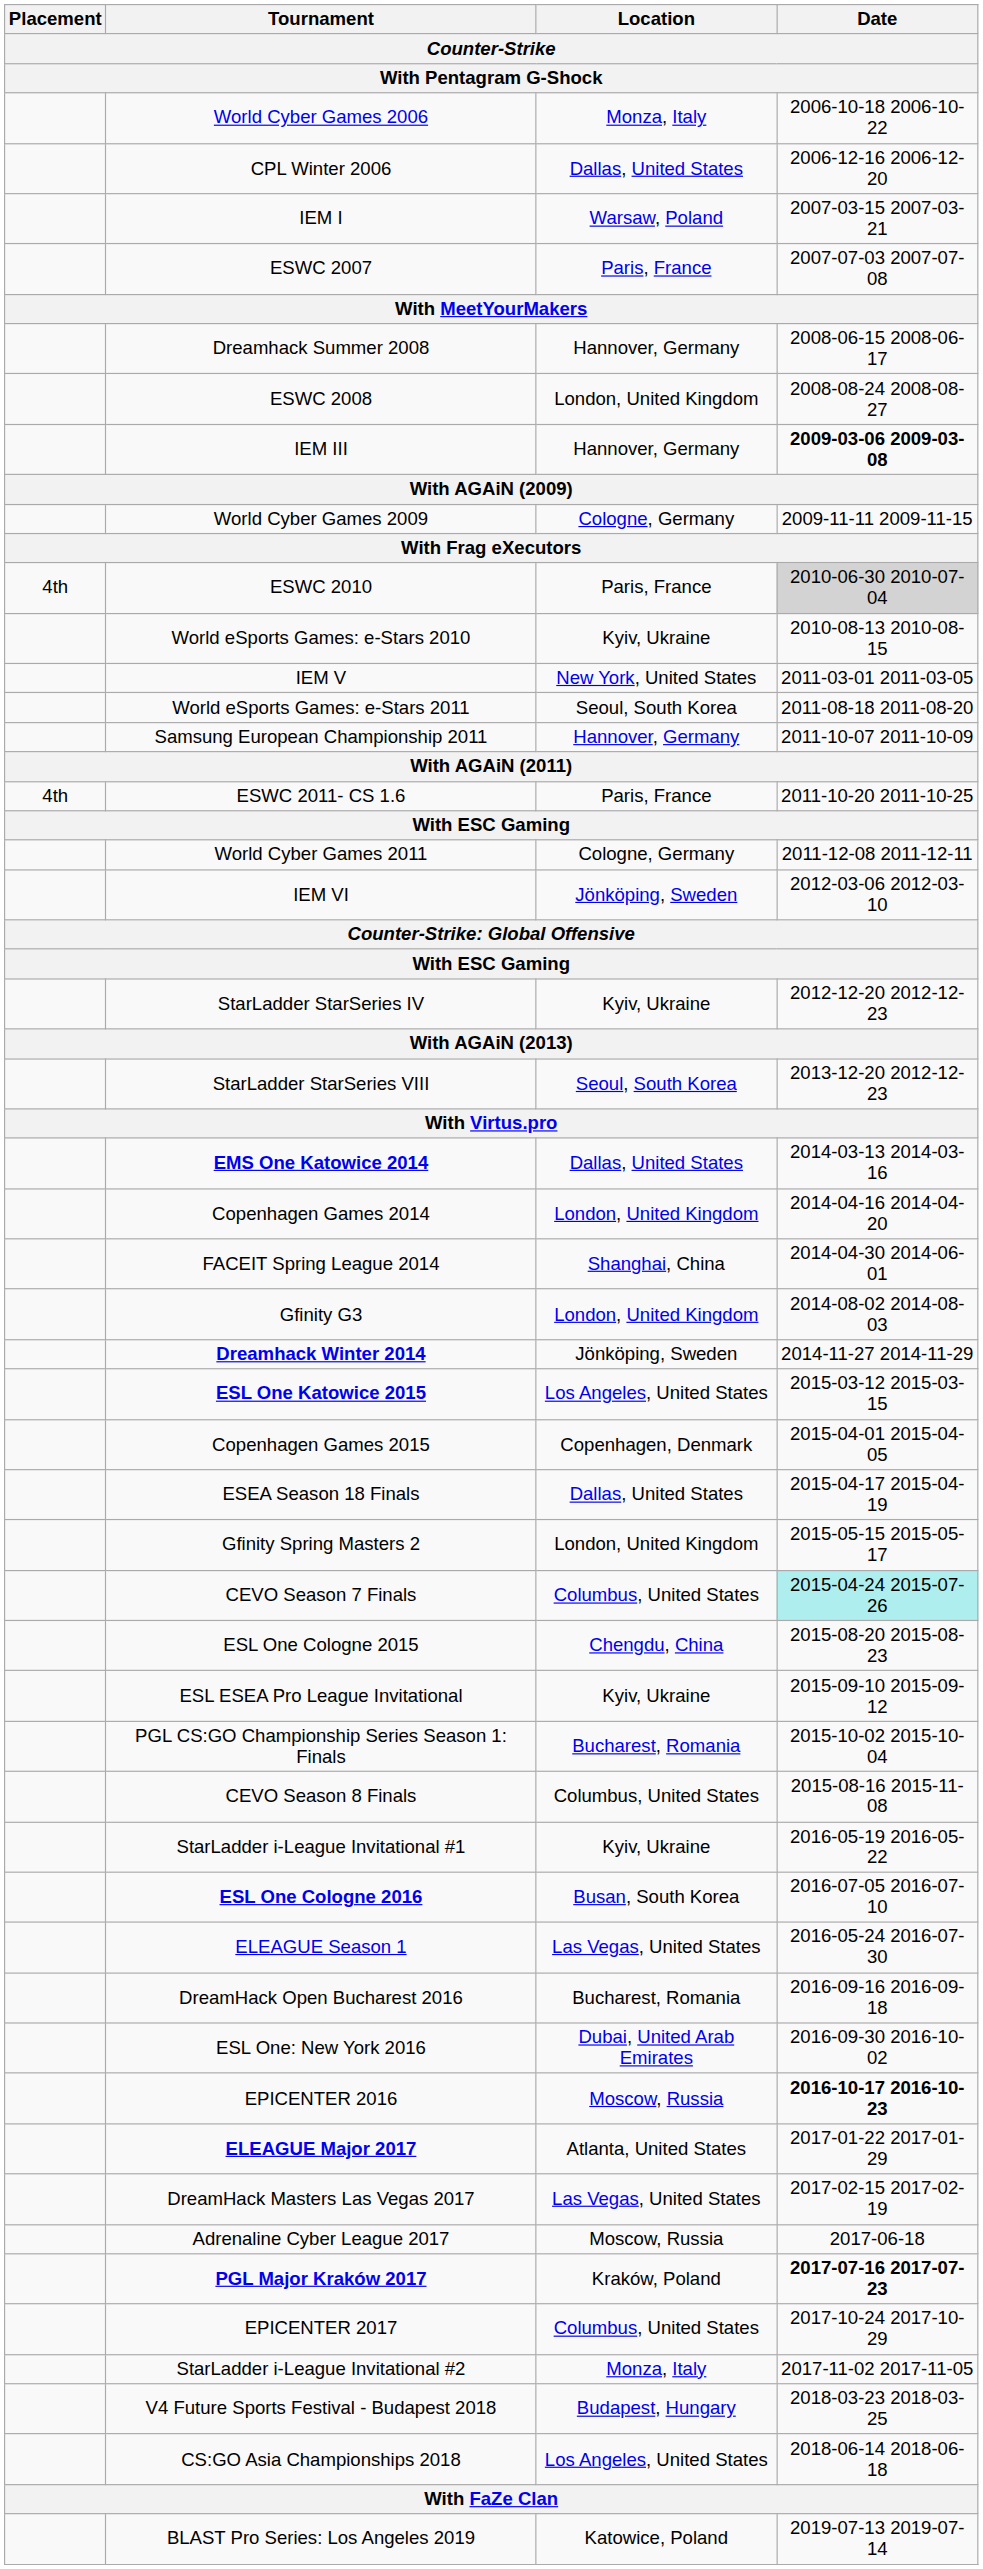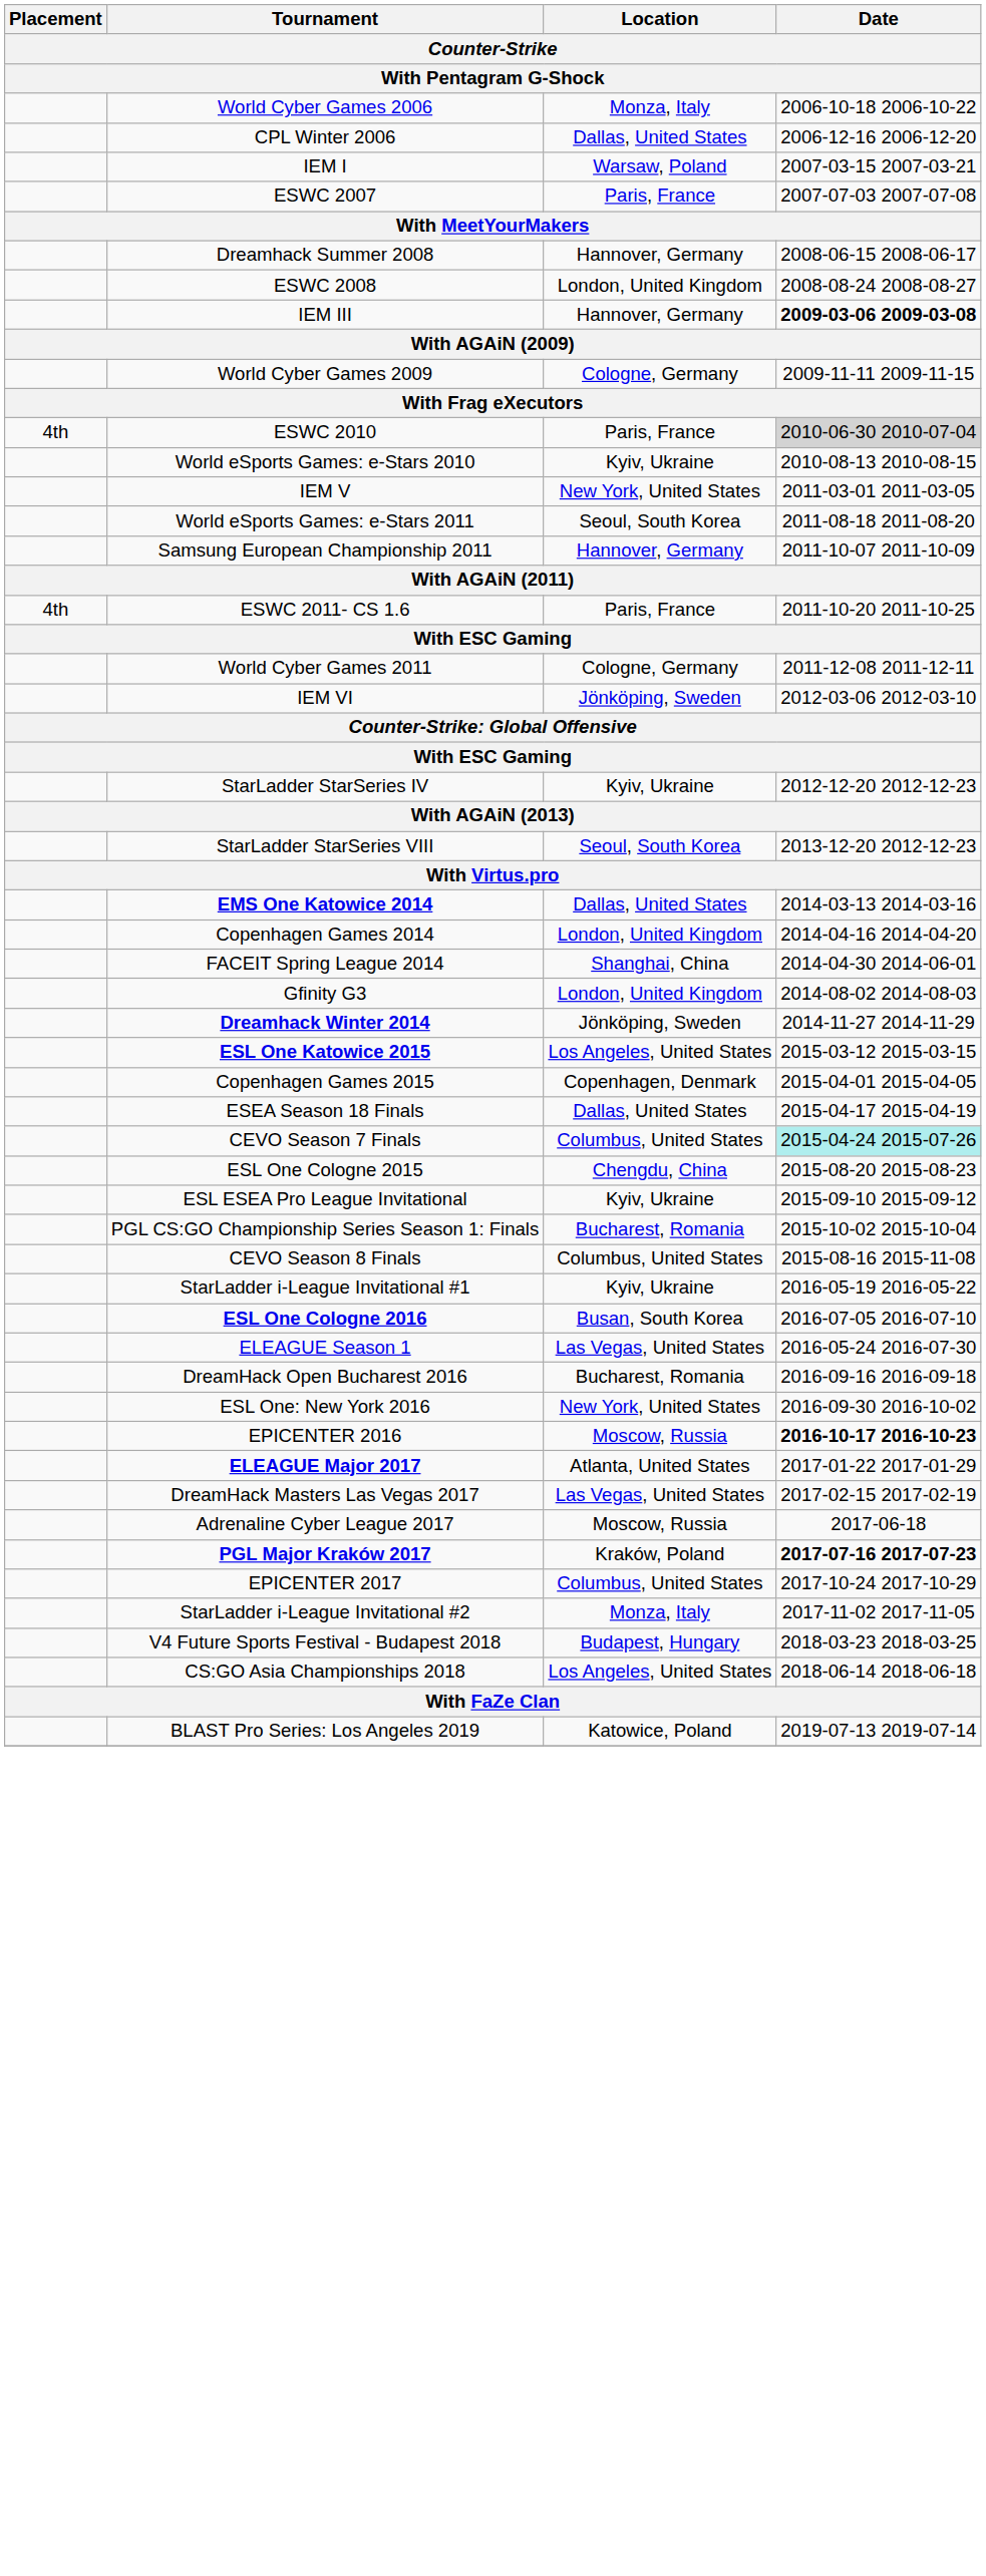 <table class="wikitable" width="840"style="text-align:center">
 <tr>
 <th>Placement</th>
 <th>Tournament</th>
 <th>Location</th>
 <th>Date</th>
 </tr>
 <tr>
 <th colspan="4"><em>Counter-Strike</em></th>
 </tr>
 <tr>
 <th colspan="4">With Pentagram G-Shock</th>
 </tr>
 <tr>
 <td></td>
 <td><a href='#'>World Cyber Games 2006</a></td>
 <td><a href='#'>Monza</a>, <a href='#'>Italy</a></td>
 <td>2006-10-18  2006-10-22</td>
 </tr>
 <tr>
 <td></td>
 <td>CPL Winter 2006</td>
 <td><a href='#'>Dallas</a>, <a href='#'>United States</a></td>
 <td>2006-12-16  2006-12-20</td>
 </tr>
 <tr>
 <td></td>
 <td>IEM I</td>
 <td><a href='#'>Warsaw</a>, <a href='#'>Poland</a></td>
 <td>2007-03-15  2007-03-21</td>
 </tr>
 <tr>
 <td></td>
 <td>ESWC 2007</td>
 <td><a href='#'>Paris</a>, <a href='#'>France</a></td>
 <td>2007-07-03  2007-07-08</td>
 </tr>
 <tr>
 <th colspan="4">With <a href='#'>MeetYourMakers</a></th>
 </tr>
 <tr>
 <td></td>
 <td>Dreamhack Summer 2008</td>
 <td>Hannover, Germany</td>
 <td>2008-06-15  2008-06-17</td>
 </tr>
 <tr>
 <td></td>
 <td>ESWC 2008</td>
 <td>London, United Kingdom</td>
 <td>2008-08-24  2008-08-27</td>
 </tr>
 <tr>
 <td></td>
 <td>IEM III</td>
 <td>Hannover, Germany</td>
 <td><strong>2009-03-06  2009-03-08</strong></td>
 </tr>
 <tr>
 <th colspan="4">With AGAiN (2009)</th>
 </tr>
 <tr>
 <td></td>
 <td>World Cyber Games 2009</td>
 <td><a href='#'>Cologne</a>, Germany</td>
 <td>2009-11-11  2009-11-15</td>
 </tr>
 <tr>
 <th colspan="4">With Frag eXecutors</th>
 </tr>
 <tr>
 <td>4th</td>
 <td>ESWC 2010</td>
 <td>Paris, France</td>
 <td style="background: lightgrey;">2010-06-30  2010-07-04</td>
 </tr>
 <tr>
 <td></td>
 <td>World eSports Games: e-Stars 2010</td>
 <td>Kyiv, Ukraine</td>
 <td>2010-08-13  2010-08-15</td>
 </tr>
 <tr>
 <td></td>
 <td>IEM V</td>
 <td><a href='#'>New York</a>, United States</td>
 <td>2011-03-01  2011-03-05</td>
 </tr>
 <tr>
 <td></td>
 <td>World eSports Games: e-Stars 2011</td>
 <td>Seoul, South Korea</td>
 <td>2011-08-18  2011-08-20</td>
 </tr>
 <tr>
 <td></td>
 <td>Samsung European Championship 2011</td>
 <td><a href='#'>Hannover</a>, <a href='#'>Germany</a></td>
 <td>2011-10-07  2011-10-09</td>
 </tr>
 <tr>
 <th colspan="4">With AGAiN (2011)</th>
 </tr>
 <tr>
 <td>4th</td>
 <td>ESWC 2011- CS 1.6</td>
 <td>Paris, France</td>
 <td>2011-10-20  2011-10-25</td>
 </tr>
 <tr>
 <th colspan="4">With ESC Gaming</th>
 </tr>
 <tr>
 <td></td>
 <td>World Cyber Games 2011</td>
 <td>Cologne, Germany</td>
 <td>2011-12-08  2011-12-11</td>
 </tr>
 <tr>
 <td></td>
 <td>IEM VI</td>
 <td><a href='#'>Jönköping</a>, <a href='#'>Sweden</a></td>
 <td>2012-03-06  2012-03-10</td>
 </tr>
 <tr>
 <th colspan="4"><em>Counter-Strike: Global Offensive</em></th>
 </tr>
 <tr>
 <th colspan="4">With ESC Gaming</th>
 </tr>
 <tr>
 <td></td>
 <td>StarLadder StarSeries IV</td>
 <td>Kyiv, Ukraine</td>
 <td>2012-12-20  2012-12-23</td>
 </tr>
 <tr>
 <th colspan="4">With AGAiN (2013)</th>
 </tr>
 <tr>
 <td></td>
 <td>StarLadder StarSeries VIII</td>
 <td><a href='#'>Seoul</a>, <a href='#'>South Korea</a></td>
 <td>2013-12-20  2012-12-23</td>
 </tr>
 <tr>
 <th colspan="4">With <a href='#'>Virtus.pro</a></th>
 </tr>
 <tr>
 <td></td>
 <td><strong><a href='#'>EMS One Katowice 2014</a></strong></td>
 <td><a href='#'>Dallas</a>, <a href='#'>United States</a></td>
 <td>2014-03-13  2014-03-16</td>
 </tr>
 <tr>
 <td></td>
 <td>Copenhagen Games 2014</td>
 <td><a href='#'>London</a>, <a href='#'>United Kingdom</a></td>
 <td>2014-04-16  2014-04-20</td>
 </tr>
 <tr>
 <td></td>
 <td>FACEIT Spring League 2014</td>
 <td><a href='#'>Shanghai</a>, China</td>
 <td>2014-04-30  2014-06-01</td>
 </tr>
 <tr>
 <td></td>
 <td>Gfinity G3</td>
 <td><a href='#'>London</a>, <a href='#'>United Kingdom</a></td>
 <td>2014-08-02  2014-08-03</td>
 </tr>
 <tr>
 <td></td>
 <td><strong><a href='#'>Dreamhack Winter 2014</a></strong></td>
 <td>Jönköping, Sweden</td>
 <td>2014-11-27  2014-11-29</td>
 </tr>
 <tr>
 <td></td>
 <td><strong><a href='#'>ESL One Katowice 2015</a></strong></td>
 <td><a href='#'>Los Angeles</a>, United States</td>
 <td>2015-03-12  2015-03-15</td>
 </tr>
 <tr>
 <td></td>
 <td>Copenhagen Games 2015</td>
 <td>Copenhagen, Denmark</td>
 <td>2015-04-01  2015-04-05</td>
 </tr>
 <tr>
 <td></td>
 <td>ESEA Season 18 Finals</td>
 <td><a href='#'>Dallas</a>, United States</td>
 <td>2015-04-17  2015-04-19</td>
 </tr>
 <tr>
 <td></td>
-<td>Gfinity Spring Masters 2</td>
-<td>London, United Kingdom</td>
-<td>2015-05-15  2015-05-17</td>
-</tr>
-<tr>
-<td></td>
 <td>CEVO Season 7 Finals</td>
 <td><a href='#'>Columbus</a>, United States</td>
 <td style="background: paleturquoise;">2015-04-24  2015-07-26</td>
 </tr>
 <tr>
 <td></td>
 <td>ESL One Cologne 2015</td>
 <td><a href='#'>Chengdu</a>, <a href='#'>China</a></td>
 <td>2015-08-20  2015-08-23</td>
 </tr>
 <tr>
 <td></td>
 <td>ESL ESEA Pro League Invitational</td>
 <td>Kyiv, Ukraine</td>
 <td>2015-09-10  2015-09-12</td>
 </tr>
 <tr>
 <td></td>
 <td>PGL CS:GO Championship Series Season 1: Finals</td>
 <td><a href='#'>Bucharest</a>, <a href='#'>Romania</a></td>
 <td>2015-10-02  2015-10-04</td>
 </tr>
 <tr>
 <td></td>
 <td>CEVO Season 8 Finals</td>
 <td>Columbus, United States</td>
 <td>2015-08-16  2015-11-08</td>
 </tr>
 <tr>
 <td></td>
 <td>StarLadder i-League Invitational #1</td>
 <td>Kyiv, Ukraine</td>
 <td>2016-05-19  2016-05-22</td>
 </tr>
 <tr>
 <td></td>
 <td><strong><a href='#'>ESL One Cologne 2016</a></strong></td>
 <td><a href='#'>Busan</a>, South Korea</td>
 <td>2016-07-05  2016-07-10</td>
 </tr>
 <tr>
 <td></td>
 <td><a href='#'>ELEAGUE Season 1</a></td>
 <td><a href='#'>Las Vegas</a>, United States</td>
 <td>2016-05-24  2016-07-30</td>
 </tr>
 <tr>
 <td></td>
 <td>DreamHack Open Bucharest 2016</td>
 <td>Bucharest, Romania</td>
 <td>2016-09-16  2016-09-18</td>
 </tr>
 <tr>
 <td></td>
 <td>ESL One: New York 2016</td>
-<td><a href='#'>Dubai</a>, <a href='#'>United Arab Emirates</a></td>
+<td><a href='#'>New York</a>, United States</td>
 <td>2016-09-30  2016-10-02</td>
 </tr>
 <tr>
 <td></td>
 <td>EPICENTER 2016</td>
 <td><a href='#'>Moscow</a>, <a href='#'>Russia</a></td>
 <td><strong>2016-10-17  2016-10-23</strong></td>
 </tr>
 <tr>
 <td></td>
 <td><strong><a href='#'>ELEAGUE Major 2017</a></strong></td>
 <td>Atlanta, United States</td>
 <td>2017-01-22  2017-01-29</td>
 </tr>
 <tr>
 <td></td>
 <td>DreamHack Masters Las Vegas 2017</td>
 <td><a href='#'>Las Vegas</a>, United States</td>
 <td>2017-02-15  2017-02-19</td>
 </tr>
 <tr>
 <td></td>
 <td>Adrenaline Cyber League 2017</td>
 <td>Moscow, Russia</td>
 <td>2017-06-18</td>
 </tr>
 <tr>
 <td></td>
 <td><strong><a href='#'>PGL Major Kraków 2017</a></strong></td>
 <td>Kraków, Poland</td>
 <td><strong>2017-07-16  2017-07-23</strong></td>
 </tr>
 <tr>
 <td></td>
 <td>EPICENTER 2017</td>
 <td><a href='#'>Columbus</a>, United States</td>
 <td>2017-10-24  2017-10-29</td>
 </tr>
 <tr>
 <td></td>
 <td>StarLadder i-League Invitational #2</td>
 <td><a href='#'>Monza</a>, <a href='#'>Italy</a></td>
 <td>2017-11-02  2017-11-05</td>
 </tr>
 <tr>
 <td></td>
 <td>V4 Future Sports Festival - Budapest 2018</td>
 <td><a href='#'>Budapest</a>, <a href='#'>Hungary</a></td>
 <td>2018-03-23  2018-03-25</td>
 </tr>
 <tr>
 <td></td>
 <td>CS:GO Asia Championships 2018</td>
 <td><a href='#'>Los Angeles</a>, United States</td>
 <td>2018-06-14  2018-06-18</td>
 </tr>
 <tr>
 <th colspan="4">With <a href='#'>FaZe Clan</a></th>
 </tr>
 <tr>
 <td></td>
 <td>BLAST Pro Series: Los Angeles 2019</td>
 <td>Katowice, Poland</td>
 <td>2019-07-13  2019-07-14</td>
 </tr>
 <tr>
 </tr>
 </table>
